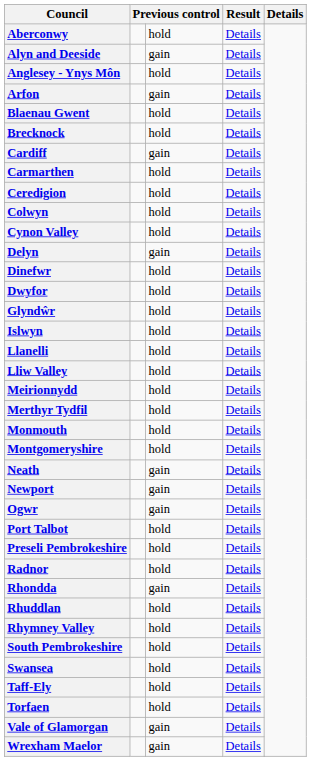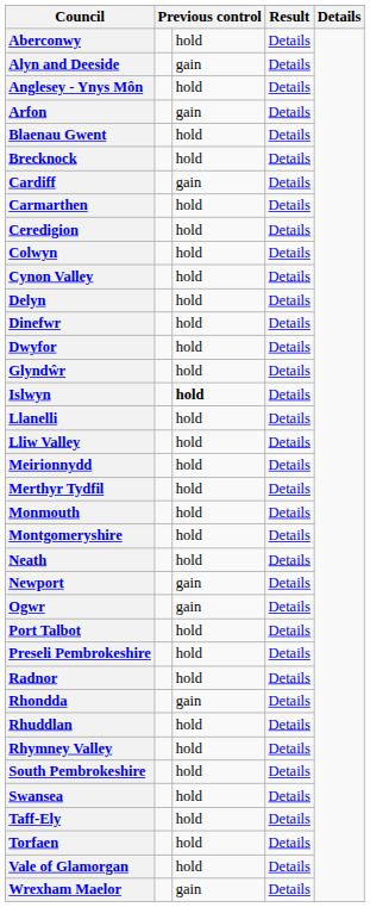 <table class="wikitable sortable" border="1">
 <tr>
 <th scope="col">Council</th>
 <th colspan=2>Previous control</th>
 <th colspan=2>Result</th>
 <th class="unsortable" scope="col">Details</th>
 </tr>
 <tr>
 <th scope="row" style="text-align: left;"><a href='#'>Aberconwy</a></th>
 <td></td>
 <td> hold</td>
 <td><a href='#'>Details</a></td>
 </tr>
 <tr>
 <th scope="row" style="text-align: left;"><a href='#'>Alyn and Deeside</a></th>
 <td></td>
 <td> gain</td>
 <td><a href='#'>Details</a></td>
 </tr>
 <tr>
 <th scope="row" style="text-align: left;"><a href='#'>Anglesey - Ynys Môn</a></th>
 <td></td>
 <td> hold</td>
 <td><a href='#'>Details</a></td>
 </tr>
 <tr>
 <th scope="row" style="text-align: left;"><a href='#'>Arfon</a></th>
 <td></td>
 <td> gain</td>
 <td><a href='#'>Details</a></td>
 </tr>
 <tr>
 <th scope="row" style="text-align: left;"><a href='#'>Blaenau Gwent</a></th>
 <td></td>
 <td> hold</td>
 <td><a href='#'>Details</a></td>
 </tr>
 <tr>
 <th scope="row" style="text-align: left;"><a href='#'>Brecknock</a></th>
 <td></td>
 <td> hold</td>
 <td><a href='#'>Details</a></td>
 </tr>
 <tr>
 <th scope="row" style="text-align: left;"><a href='#'>Cardiff</a></th>
 <td></td>
 <td> gain</td>
 <td><a href='#'>Details</a></td>
 </tr>
 <tr>
 <th scope="row" style="text-align: left;"><a href='#'>Carmarthen</a></th>
 <td></td>
 <td> hold</td>
 <td><a href='#'>Details</a></td>
 </tr>
 <tr>
 <th scope="row" style="text-align: left;"><a href='#'>Ceredigion</a></th>
 <td></td>
 <td> hold</td>
 <td><a href='#'>Details</a></td>
 </tr>
 <tr>
 <th scope="row" style="text-align: left;"><a href='#'>Colwyn</a></th>
 <td></td>
 <td> hold</td>
 <td><a href='#'>Details</a></td>
 </tr>
 <tr>
 <th scope="row" style="text-align: left;"><a href='#'>Cynon Valley</a></th>
 <td></td>
 <td> hold</td>
 <td><a href='#'>Details</a></td>
 </tr>
 <tr>
 <th scope="row" style="text-align: left;"><a href='#'>Delyn</a></th>
 <td></td>
-<td> gain</td>
+<td> hold</td>
 <td><a href='#'>Details</a></td>
 </tr>
 <tr>
 <th scope="row" style="text-align: left;"><a href='#'>Dinefwr</a></th>
 <td></td>
 <td> hold</td>
 <td><a href='#'>Details</a></td>
 </tr>
 <tr>
 <th scope="row" style="text-align: left;"><a href='#'>Dwyfor</a></th>
 <td></td>
 <td> hold</td>
 <td><a href='#'>Details</a></td>
 </tr>
 <tr>
 <th scope="row" style="text-align: left;"><a href='#'>Glyndŵr</a></th>
 <td></td>
 <td> hold</td>
 <td><a href='#'>Details</a></td>
 </tr>
 <tr>
 <th scope="row" style="text-align: left;"><a href='#'>Islwyn</a></th>
 <td></td>
-<td> hold</td>
+<td><strong> hold</strong></td>
 <td><a href='#'>Details</a></td>
 </tr>
 <tr>
 <th scope="row" style="text-align: left;"><a href='#'>Llanelli</a></th>
 <td></td>
 <td> hold</td>
 <td><a href='#'>Details</a></td>
 </tr>
 <tr>
 <th scope="row" style="text-align: left;"><a href='#'>Lliw Valley</a></th>
 <td></td>
 <td> hold</td>
 <td><a href='#'>Details</a></td>
 </tr>
 <tr>
 <th scope="row" style="text-align: left;"><a href='#'>Meirionnydd</a></th>
 <td></td>
 <td> hold</td>
 <td><a href='#'>Details</a></td>
 </tr>
 <tr>
 <th scope="row" style="text-align: left;"><a href='#'>Merthyr Tydfil</a></th>
 <td></td>
 <td> hold</td>
 <td><a href='#'>Details</a></td>
 </tr>
 <tr>
 <th scope="row" style="text-align: left;"><a href='#'>Monmouth</a></th>
 <td></td>
 <td> hold</td>
 <td><a href='#'>Details</a></td>
 </tr>
 <tr>
 <th scope="row" style="text-align: left;"><a href='#'>Montgomeryshire</a></th>
 <td></td>
 <td> hold</td>
 <td><a href='#'>Details</a></td>
 </tr>
 <tr>
 <th scope="row" style="text-align: left;"><a href='#'>Neath</a></th>
 <td></td>
-<td> gain</td>
+<td> hold</td>
 <td><a href='#'>Details</a></td>
 </tr>
 <tr>
 <th scope="row" style="text-align: left;"><a href='#'>Newport</a></th>
 <td></td>
 <td> gain</td>
 <td><a href='#'>Details</a></td>
 </tr>
 <tr>
 <th scope="row" style="text-align: left;"><a href='#'>Ogwr</a></th>
 <td></td>
 <td> gain</td>
 <td><a href='#'>Details</a></td>
 </tr>
 <tr>
 <th scope="row" style="text-align: left;"><a href='#'>Port Talbot</a></th>
 <td></td>
 <td> hold</td>
 <td><a href='#'>Details</a></td>
 </tr>
 <tr>
 <th scope="row" style="text-align: left;"><a href='#'>Preseli Pembrokeshire</a></th>
 <td></td>
 <td> hold</td>
 <td><a href='#'>Details</a></td>
 </tr>
 <tr>
 <th scope="row" style="text-align: left;"><a href='#'>Radnor</a></th>
 <td></td>
 <td> hold</td>
 <td><a href='#'>Details</a></td>
 </tr>
 <tr>
 <th scope="row" style="text-align: left;"><a href='#'>Rhondda</a></th>
 <td></td>
 <td> gain</td>
 <td><a href='#'>Details</a></td>
 </tr>
 <tr>
 <th scope="row" style="text-align: left;"><a href='#'>Rhuddlan</a></th>
 <td></td>
 <td> hold</td>
 <td><a href='#'>Details</a></td>
 </tr>
 <tr>
 <th scope="row" style="text-align: left;"><a href='#'>Rhymney Valley</a></th>
 <td></td>
 <td> hold</td>
 <td><a href='#'>Details</a></td>
 </tr>
 <tr>
 <th scope="row" style="text-align: left;"><a href='#'>South Pembrokeshire</a></th>
 <td></td>
 <td> hold</td>
 <td><a href='#'>Details</a></td>
 </tr>
 <tr>
 <th scope="row" style="text-align: left;"><a href='#'>Swansea</a></th>
 <td></td>
 <td> hold</td>
 <td><a href='#'>Details</a></td>
 </tr>
 <tr>
 <th scope="row" style="text-align: left;"><a href='#'>Taff-Ely</a></th>
 <td></td>
 <td> hold</td>
 <td><a href='#'>Details</a></td>
 </tr>
 <tr>
 <th scope="row" style="text-align: left;"><a href='#'>Torfaen</a></th>
 <td></td>
 <td> hold</td>
 <td><a href='#'>Details</a></td>
 </tr>
 <tr>
 <th scope="row" style="text-align: left;"><a href='#'>Vale of Glamorgan</a></th>
 <td></td>
-<td> gain</td>
+<td> hold</td>
 <td><a href='#'>Details</a></td>
 </tr>
 <tr>
 <th scope="row" style="text-align: left;"><a href='#'>Wrexham Maelor</a></th>
 <td></td>
 <td> gain</td>
 <td><a href='#'>Details</a></td>
 </tr>
 </table>
